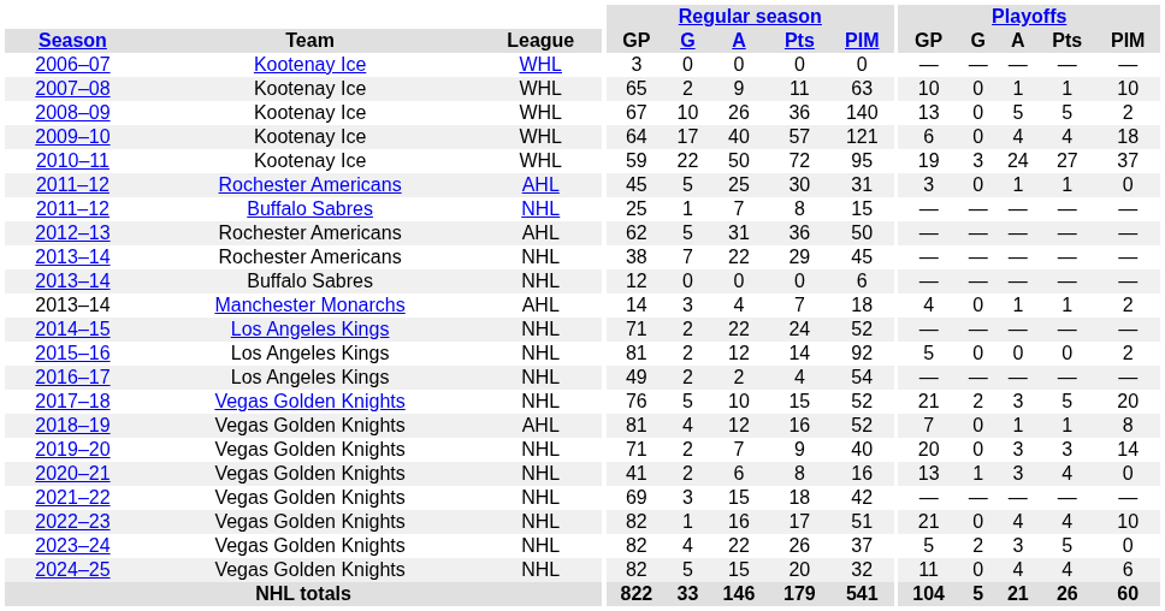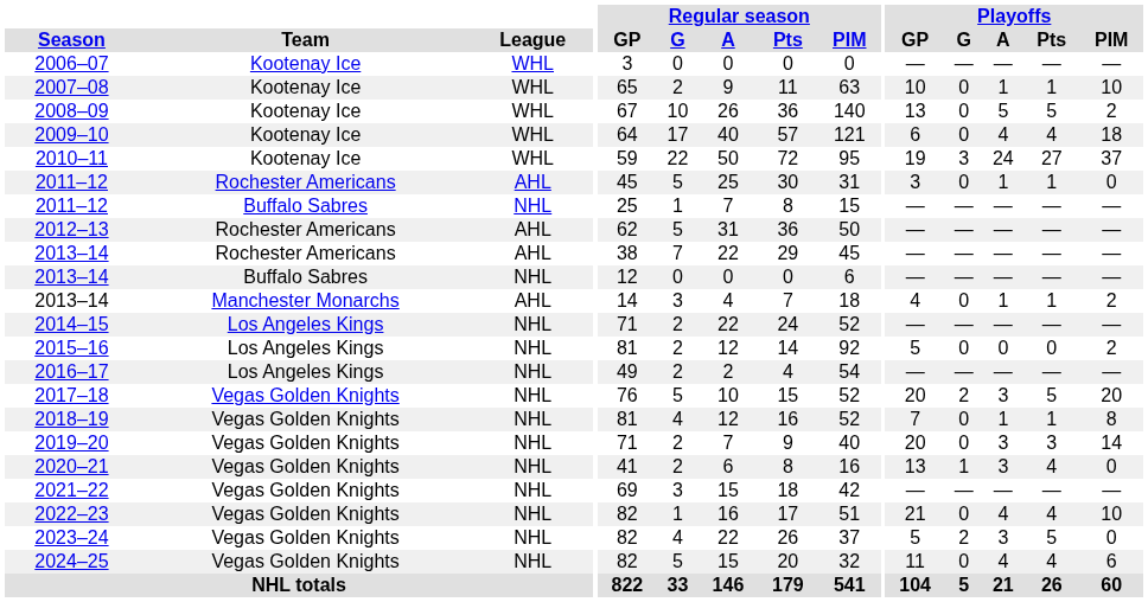 <table border="0" cellpadding="1" cellspacing="0" style="text-align:center; width:60em">
 <tr bgcolor="#e0e0e0">
 <th colspan="3" bgcolor="#ffffff"></th>
 <th rowspan="100" bgcolor="#ffffff"></th>
 <th colspan="5"><a href='#'>Regular season</a></th>
 <th rowspan="100" bgcolor="#ffffff"></th>
 <th colspan="5"><a href='#'>Playoffs</a></th>
 </tr>
 <tr bgcolor="#e0e0e0">
 <th><a href='#'>Season</a></th>
 <th>Team</th>
 <th>League</th>
 <th>GP</th>
 <th><a href='#'>G</a></th>
 <th><a href='#'>A</a></th>
 <th><a href='#'>Pts</a></th>
 <th><a href='#'>PIM</a></th>
 <th>GP</th>
 <th>G</th>
 <th>A</th>
 <th>Pts</th>
 <th>PIM</th>
 </tr>
 <tr>
 <td><a href='#'>2006–07</a></td>
 <td><a href='#'>Kootenay Ice</a></td>
 <td><a href='#'>WHL</a></td>
 <td>3</td>
 <td>0</td>
 <td>0</td>
 <td>0</td>
 <td>0</td>
 <td>—</td>
 <td>—</td>
 <td>—</td>
 <td>—</td>
 <td>—</td>
 </tr>
 <tr bgcolor="#f0f0f0">
 <td><a href='#'>2007–08</a></td>
 <td>Kootenay Ice</td>
 <td>WHL</td>
 <td>65</td>
 <td>2</td>
 <td>9</td>
 <td>11</td>
 <td>63</td>
 <td>10</td>
 <td>0</td>
 <td>1</td>
 <td>1</td>
 <td>10</td>
 </tr>
 <tr>
 <td><a href='#'>2008–09</a></td>
 <td>Kootenay Ice</td>
 <td>WHL</td>
 <td>67</td>
 <td>10</td>
 <td>26</td>
 <td>36</td>
 <td>140</td>
 <td>13</td>
 <td>0</td>
 <td>5</td>
 <td>5</td>
 <td>2</td>
 </tr>
 <tr bgcolor="#f0f0f0">
 <td><a href='#'>2009–10</a></td>
 <td>Kootenay Ice</td>
 <td>WHL</td>
 <td>64</td>
 <td>17</td>
 <td>40</td>
 <td>57</td>
 <td>121</td>
 <td>6</td>
 <td>0</td>
 <td>4</td>
 <td>4</td>
 <td>18</td>
 </tr>
 <tr>
 <td><a href='#'>2010–11</a></td>
 <td>Kootenay Ice</td>
 <td>WHL</td>
 <td>59</td>
 <td>22</td>
 <td>50</td>
 <td>72</td>
 <td>95</td>
 <td>19</td>
 <td>3</td>
 <td>24</td>
 <td>27</td>
 <td>37</td>
 </tr>
 <tr bgcolor="#f0f0f0">
 <td><a href='#'>2011–12</a></td>
 <td><a href='#'>Rochester Americans</a></td>
 <td><a href='#'>AHL</a></td>
 <td>45</td>
 <td>5</td>
 <td>25</td>
 <td>30</td>
 <td>31</td>
 <td>3</td>
 <td>0</td>
 <td>1</td>
 <td>1</td>
 <td>0</td>
 </tr>
 <tr>
 <td><a href='#'>2011–12</a></td>
 <td><a href='#'>Buffalo Sabres</a></td>
 <td><a href='#'>NHL</a></td>
 <td>25</td>
 <td>1</td>
 <td>7</td>
 <td>8</td>
 <td>15</td>
 <td>—</td>
 <td>—</td>
 <td>—</td>
 <td>—</td>
 <td>—</td>
 </tr>
 <tr bgcolor="#f0f0f0">
 <td><a href='#'>2012–13</a></td>
 <td>Rochester Americans</td>
 <td>AHL</td>
 <td>62</td>
 <td>5</td>
 <td>31</td>
 <td>36</td>
 <td>50</td>
 <td>—</td>
 <td>—</td>
 <td>—</td>
 <td>—</td>
 <td>—</td>
 </tr>
 <tr>
 <td><a href='#'>2013–14</a></td>
 <td>Rochester Americans</td>
-<td>NHL</td>
+<td>AHL</td>
 <td>38</td>
 <td>7</td>
 <td>22</td>
 <td>29</td>
 <td>45</td>
 <td>—</td>
 <td>—</td>
 <td>—</td>
 <td>—</td>
 <td>—</td>
 </tr>
 <tr bgcolor="#f0f0f0">
 <td><a href='#'>2013–14</a></td>
 <td>Buffalo Sabres</td>
 <td>NHL</td>
 <td>12</td>
 <td>0</td>
 <td>0</td>
 <td>0</td>
 <td>6</td>
 <td>—</td>
 <td>—</td>
 <td>—</td>
 <td>—</td>
 <td>—</td>
 </tr>
 <tr>
 <td>2013–14</td>
 <td><a href='#'>Manchester Monarchs</a></td>
 <td>AHL</td>
 <td>14</td>
 <td>3</td>
 <td>4</td>
 <td>7</td>
 <td>18</td>
 <td>4</td>
 <td>0</td>
 <td>1</td>
 <td>1</td>
 <td>2</td>
 </tr>
 <tr bgcolor="#f0f0f0">
 <td><a href='#'>2014–15</a></td>
 <td><a href='#'>Los Angeles Kings</a></td>
 <td>NHL</td>
 <td>71</td>
 <td>2</td>
 <td>22</td>
 <td>24</td>
 <td>52</td>
 <td>—</td>
 <td>—</td>
 <td>—</td>
 <td>—</td>
 <td>—</td>
 </tr>
 <tr>
 <td><a href='#'>2015–16</a></td>
 <td>Los Angeles Kings</td>
 <td>NHL</td>
 <td>81</td>
 <td>2</td>
 <td>12</td>
 <td>14</td>
 <td>92</td>
 <td>5</td>
 <td>0</td>
 <td>0</td>
 <td>0</td>
 <td>2</td>
 </tr>
 <tr bgcolor="#f0f0f0">
 <td><a href='#'>2016–17</a></td>
 <td>Los Angeles Kings</td>
 <td>NHL</td>
 <td>49</td>
 <td>2</td>
 <td>2</td>
 <td>4</td>
 <td>54</td>
 <td>—</td>
 <td>—</td>
 <td>—</td>
 <td>—</td>
 <td>—</td>
 </tr>
 <tr>
 <td><a href='#'>2017–18</a></td>
 <td><a href='#'>Vegas Golden Knights</a></td>
 <td>NHL</td>
 <td>76</td>
 <td>5</td>
 <td>10</td>
 <td>15</td>
 <td>52</td>
-<td>21</td>
+<td>20</td>
 <td>2</td>
 <td>3</td>
 <td>5</td>
 <td>20</td>
 </tr>
 <tr bgcolor="#f0f0f0">
 <td><a href='#'>2018–19</a></td>
 <td>Vegas Golden Knights</td>
-<td>AHL</td>
+<td>NHL</td>
 <td>81</td>
 <td>4</td>
 <td>12</td>
 <td>16</td>
 <td>52</td>
 <td>7</td>
 <td>0</td>
 <td>1</td>
 <td>1</td>
 <td>8</td>
 </tr>
 <tr>
 <td><a href='#'>2019–20</a></td>
 <td>Vegas Golden Knights</td>
 <td>NHL</td>
 <td>71</td>
 <td>2</td>
 <td>7</td>
 <td>9</td>
 <td>40</td>
 <td>20</td>
 <td>0</td>
 <td>3</td>
 <td>3</td>
 <td>14</td>
 </tr>
 <tr bgcolor="#f0f0f0">
 <td><a href='#'>2020–21</a></td>
 <td>Vegas Golden Knights</td>
 <td>NHL</td>
 <td>41</td>
 <td>2</td>
 <td>6</td>
 <td>8</td>
 <td>16</td>
 <td>13</td>
 <td>1</td>
 <td>3</td>
 <td>4</td>
 <td>0</td>
 </tr>
 <tr>
 <td><a href='#'>2021–22</a></td>
 <td>Vegas Golden Knights</td>
 <td>NHL</td>
 <td>69</td>
 <td>3</td>
 <td>15</td>
 <td>18</td>
 <td>42</td>
 <td>—</td>
 <td>—</td>
 <td>—</td>
 <td>—</td>
 <td>—</td>
 </tr>
 <tr bgcolor="#f0f0f0">
 <td><a href='#'>2022–23</a></td>
 <td>Vegas Golden Knights</td>
 <td>NHL</td>
 <td>82</td>
 <td>1</td>
 <td>16</td>
 <td>17</td>
 <td>51</td>
 <td>21</td>
 <td>0</td>
 <td>4</td>
 <td>4</td>
 <td>10</td>
 </tr>
 <tr>
 <td><a href='#'>2023–24</a></td>
 <td>Vegas Golden Knights</td>
 <td>NHL</td>
 <td>82</td>
 <td>4</td>
 <td>22</td>
 <td>26</td>
 <td>37</td>
 <td>5</td>
 <td>2</td>
 <td>3</td>
 <td>5</td>
 <td>0</td>
 </tr>
 <tr bgcolor="#f0f0f0">
 <td><a href='#'>2024–25</a></td>
 <td>Vegas Golden Knights</td>
 <td>NHL</td>
 <td>82</td>
 <td>5</td>
 <td>15</td>
 <td>20</td>
 <td>32</td>
 <td>11</td>
 <td>0</td>
 <td>4</td>
 <td>4</td>
 <td>6</td>
 </tr>
 <tr bgcolor="#e0e0e0">
 <th colspan="3">NHL totals</th>
 <th>822</th>
 <th>33</th>
 <th>146</th>
 <th>179</th>
 <th>541</th>
 <th>104</th>
 <th>5</th>
 <th>21</th>
 <th>26</th>
 <th>60</th>
 </tr>
 </table>
